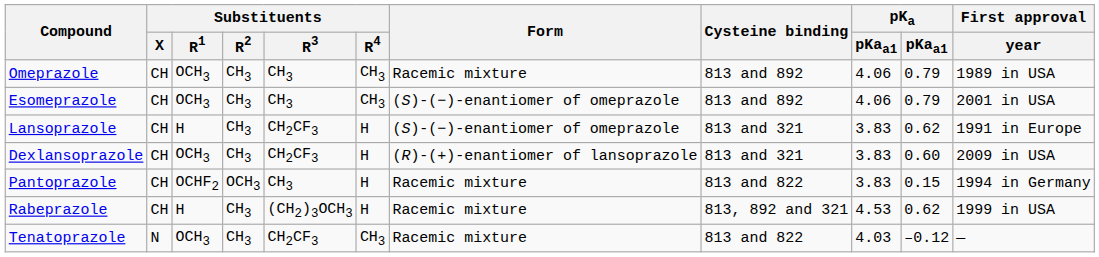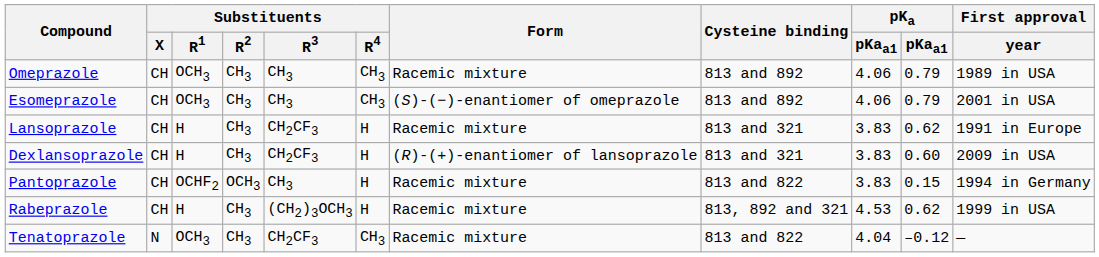 <table class="wikitable" style="margin: 1em auto 1em auto;">
 <tr>
 <th rowspan="2">Compound</th>
 <th colspan="5">Substituents</th>
 <th rowspan="2">Form</th>
 <th rowspan="2">Cysteine binding</th>
 <th colspan="2">pK<sub>a</sub></th>
 <th>First approval</th>
 </tr>
 <tr>
 <th>X</th>
 <th>R<sup>1</sup></th>
 <th>R<sup>2</sup></th>
 <th>R<sup>3</sup></th>
 <th>R<sup>4</sup></th>
 <th>pKa<sub>a1</sub></th>
 <th>pKa<sub>a1</sub></th>
 <th>year</th>
 </tr>
 <tr>
 <td><a href='#'>Omeprazole</a></td>
 <td>CH</td>
 <td>OCH<sub>3</sub></td>
 <td>CH<sub>3</sub></td>
 <td>CH<sub>3</sub></td>
 <td>CH<sub>3</sub></td>
 <td>Racemic mixture</td>
 <td>813 and 892</td>
 <td>4.06</td>
 <td>0.79</td>
 <td>1989 in USA</td>
 </tr>
 <tr>
 <td><a href='#'>Esomeprazole</a></td>
 <td>CH</td>
 <td>OCH<sub>3</sub></td>
 <td>CH<sub>3</sub></td>
 <td>CH<sub>3</sub></td>
 <td>CH<sub>3</sub></td>
 <td>(<em>S</em>)-(−)-enantiomer of omeprazole</td>
 <td>813 and 892</td>
 <td>4.06</td>
 <td>0.79</td>
 <td>2001 in USA</td>
 </tr>
 <tr>
 <td><a href='#'>Lansoprazole</a></td>
 <td>CH</td>
 <td>H</td>
 <td>CH<sub>3</sub></td>
 <td>CH<sub>2</sub>CF<sub>3</sub></td>
 <td>H</td>
-<td>(<em>S</em>)-(−)-enantiomer of omeprazole</td>
+<td>Racemic mixture</td>
 <td>813 and 321</td>
 <td>3.83</td>
 <td>0.62</td>
 <td>1991 in Europe</td>
 </tr>
 <tr>
 <td><a href='#'>Dexlansoprazole</a></td>
 <td>CH</td>
-<td>OCH<sub>3</sub></td>
+<td>H</td>
 <td>CH<sub>3</sub></td>
 <td>CH<sub>2</sub>CF<sub>3</sub></td>
 <td>H</td>
 <td>(<em>R</em>)-(+)-enantiomer of lansoprazole</td>
 <td>813 and 321</td>
 <td>3.83</td>
 <td>0.60</td>
 <td>2009 in USA</td>
 </tr>
 <tr>
 <td><a href='#'>Pantoprazole</a></td>
 <td>CH</td>
 <td>OCHF<sub>2</sub></td>
 <td>OCH<sub>3</sub></td>
 <td>CH<sub>3</sub></td>
 <td>H</td>
 <td>Racemic mixture</td>
 <td>813 and 822</td>
 <td>3.83</td>
 <td>0.15</td>
 <td>1994 in Germany</td>
 </tr>
 <tr>
 <td><a href='#'>Rabeprazole</a></td>
 <td>CH</td>
 <td>H</td>
 <td>CH<sub>3</sub></td>
 <td>(CH<sub>2</sub>)<sub>3</sub>OCH<sub>3</sub></td>
 <td>H</td>
 <td>Racemic mixture</td>
 <td>813, 892 and 321</td>
 <td>4.53</td>
 <td>0.62</td>
 <td>1999 in USA</td>
 </tr>
 <tr>
 <td><a href='#'>Tenatoprazole</a></td>
 <td>N</td>
 <td>OCH<sub>3</sub></td>
 <td>CH<sub>3</sub></td>
 <td>CH<sub>2</sub>CF<sub>3</sub></td>
 <td>CH<sub>3</sub></td>
 <td>Racemic mixture</td>
 <td>813 and 822</td>
-<td>4.03</td>
+<td>4.04</td>
 <td>–0.12</td>
 <td>—</td>
 </tr>
 </table>
